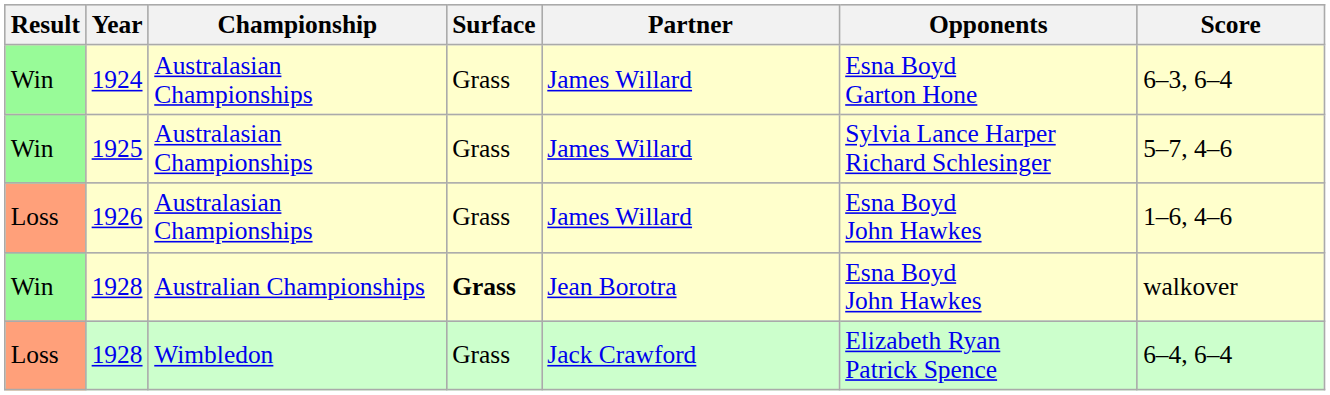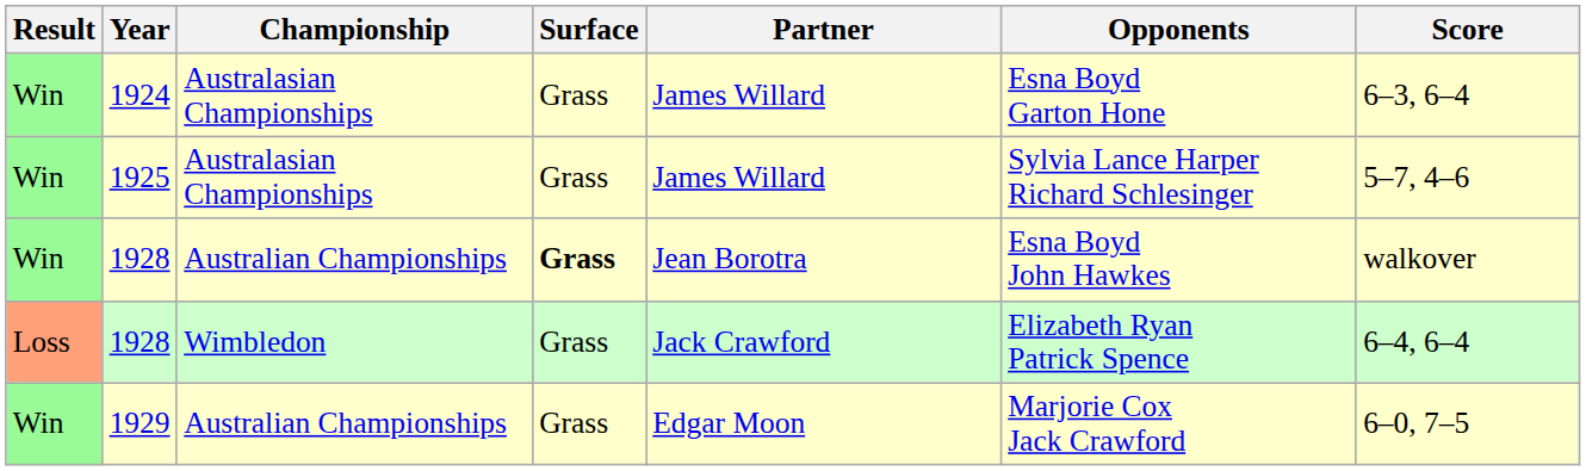 <table class="sortable wikitable">
 <tr>
 <th style="width:40px">Result</th>
 <th style="width:30px">Year</th>
 <th style="width:180px">Championship</th>
 <th style="width:50px">Surface</th>
 <th style="width:180px">Partner</th>
 <th style="width:180px">Opponents</th>
 <th style="width:110px" class="unsortable">Score</th>
 </tr>
 <tr style="background:#ffc;">
 <td style="background:#98fb98;">Win</td>
 <td><a href='#'>1924</a></td>
 <td><a href='#'>Australasian Championships</a></td>
 <td>Grass</td>
 <td> <a href='#'>James Willard</a></td>
 <td> <a href='#'>Esna Boyd</a> <br>  <a href='#'>Garton Hone</a></td>
 <td>6–3, 6–4</td>
 </tr>
 <tr style="background:#ffc;">
 <td style="background:#98fb98;">Win</td>
 <td><a href='#'>1925</a></td>
 <td><a href='#'>Australasian Championships</a></td>
 <td>Grass</td>
 <td> <a href='#'>James Willard</a></td>
 <td> <a href='#'>Sylvia Lance Harper</a> <br>  <a href='#'>Richard Schlesinger</a></td>
 <td>5–7, 4–6</td>
 </tr>
 <tr style="background:#ffc;">
-<td style="background:#ffa07a;">Loss</td>
-<td><a href='#'>1926</a></td>
-<td><a href='#'>Australasian Championships</a></td>
-<td>Grass</td>
-<td> <a href='#'>James Willard</a></td>
-<td> <a href='#'>Esna Boyd</a> <br>  <a href='#'>John Hawkes</a></td>
-<td>1–6, 4–6</td>
-</tr>
-<tr style="background:#ffc;">
 <td style="background:#98fb98;">Win</td>
 <td><a href='#'>1928</a></td>
 <td><a href='#'>Australian Championships</a></td>
 <td><strong>Grass</strong></td>
 <td> <a href='#'>Jean Borotra</a></td>
 <td> <a href='#'>Esna Boyd</a> <br>  <a href='#'>John Hawkes</a></td>
 <td>walkover</td>
 </tr>
 <tr style="background:#cfc;">
 <td style="background:#ffa07a;">Loss</td>
 <td><a href='#'>1928</a></td>
 <td><a href='#'>Wimbledon</a></td>
 <td>Grass</td>
 <td> <a href='#'>Jack Crawford</a></td>
 <td> <a href='#'>Elizabeth Ryan</a> <br>  <a href='#'>Patrick Spence</a></td>
 <td>6–4, 6–4</td>
 </tr>
+<tr style="background:#ffc;">
+<td style="background:#98fb98;">Win</td>
+<td><a href='#'>1929</a></td>
+<td><a href='#'>Australian Championships</a></td>
+<td>Grass</td>
+<td> <a href='#'>Edgar Moon</a></td>
+<td> <a href='#'>Marjorie Cox</a> <br>  <a href='#'>Jack Crawford</a></td>
+<td>6–0, 7–5</td>
+</tr>
 </table>
